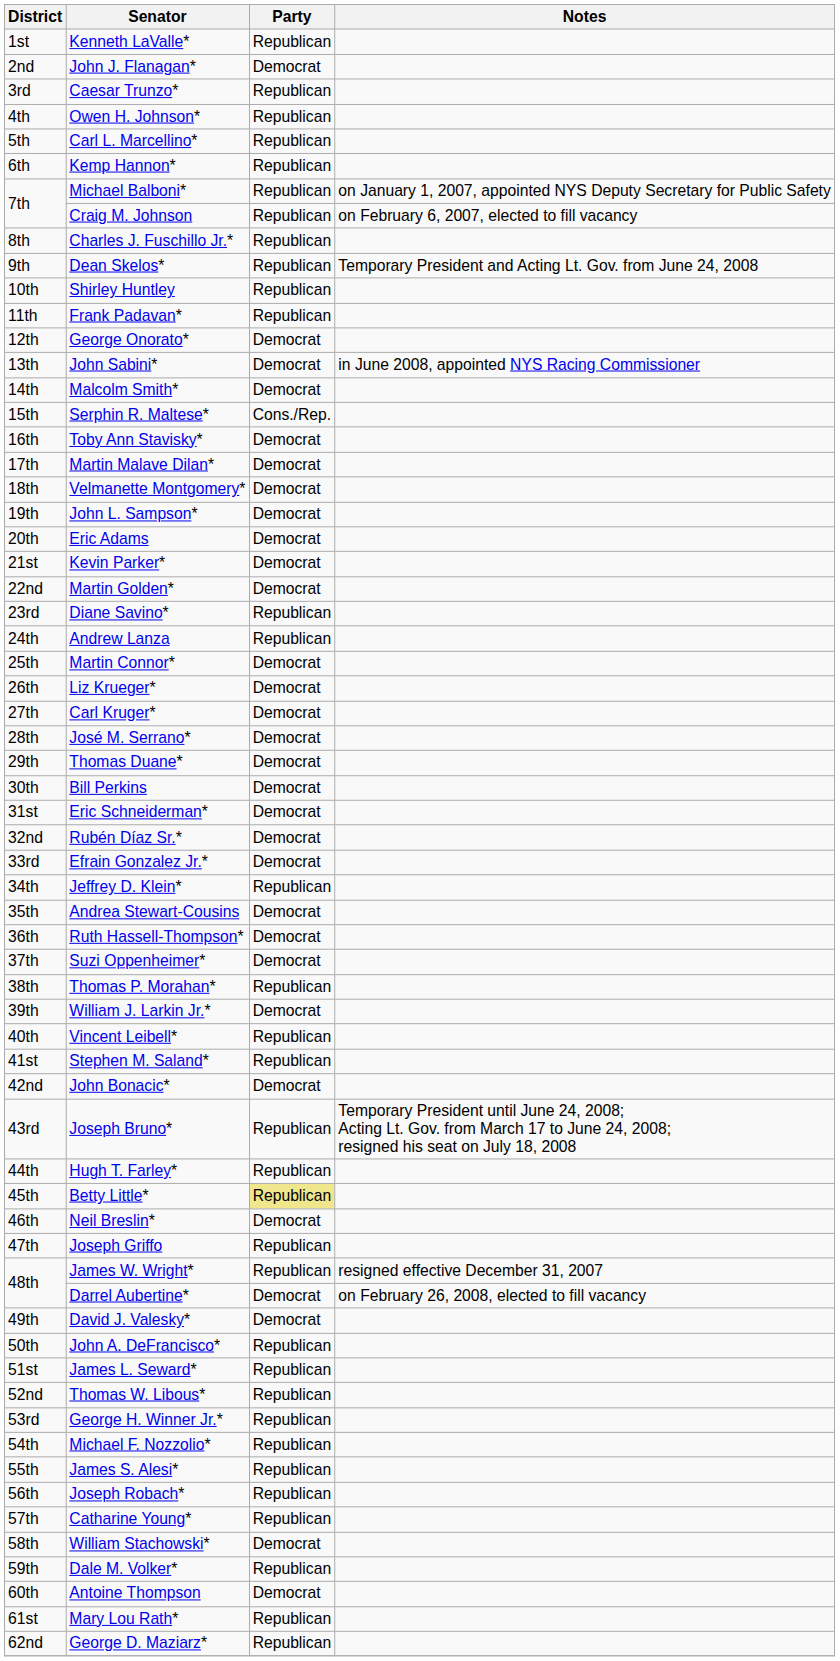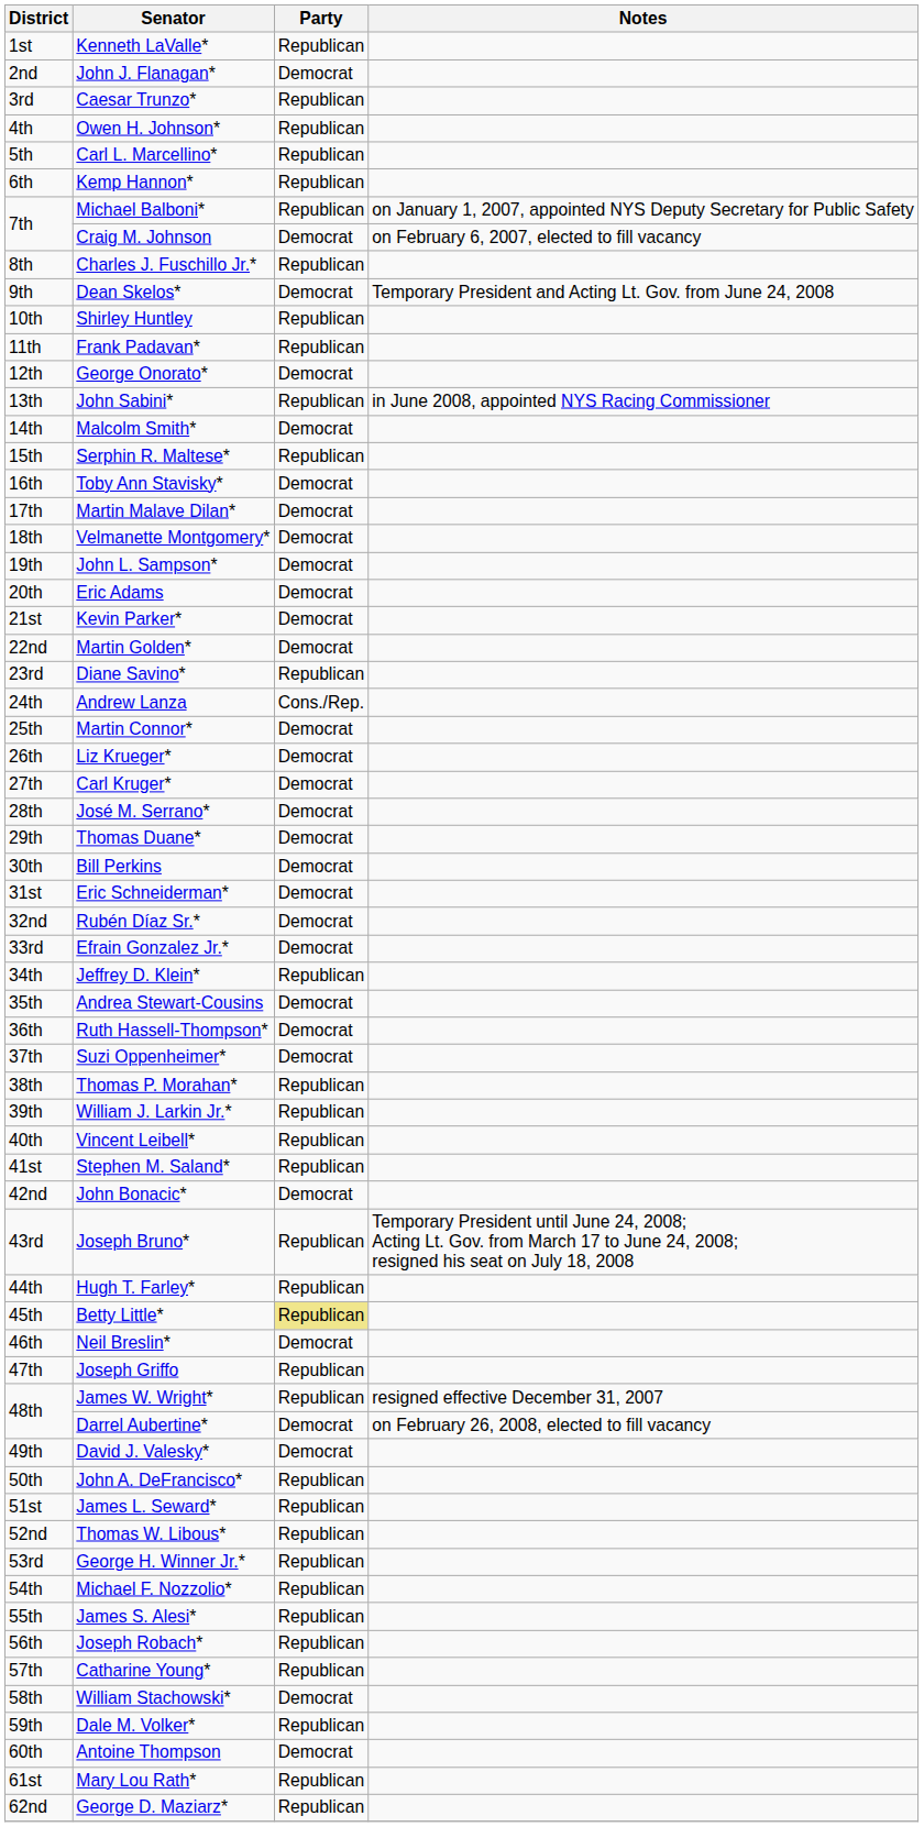 <table class=wikitable>
 <tr>
 <th>District</th>
 <th>Senator</th>
 <th>Party</th>
 <th>Notes</th>
 </tr>
 <tr>
 <td>1st</td>
 <td><a href='#'>Kenneth LaValle</a>*</td>
 <td>Republican</td>
 <td></td>
 </tr>
 <tr>
 <td>2nd</td>
 <td><a href='#'>John J. Flanagan</a>*</td>
 <td>Democrat</td>
 <td></td>
 </tr>
 <tr>
 <td>3rd</td>
 <td><a href='#'>Caesar Trunzo</a>*</td>
 <td>Republican</td>
 <td></td>
 </tr>
 <tr>
 <td>4th</td>
 <td><a href='#'>Owen H. Johnson</a>*</td>
 <td>Republican</td>
 <td></td>
 </tr>
 <tr>
 <td>5th</td>
 <td><a href='#'>Carl L. Marcellino</a>*</td>
 <td>Republican</td>
 <td></td>
 </tr>
 <tr>
 <td>6th</td>
 <td><a href='#'>Kemp Hannon</a>*</td>
 <td>Republican</td>
 <td></td>
 </tr>
 <tr>
 <td rowspan="2">7th</td>
 <td><a href='#'>Michael Balboni</a>*</td>
 <td>Republican</td>
 <td>on January 1, 2007, appointed NYS Deputy Secretary for Public Safety</td>
 </tr>
 <tr>
 <td><a href='#'>Craig M. Johnson</a></td>
-<td>Republican</td>
+<td>Democrat</td>
 <td>on February 6, 2007, elected to fill vacancy</td>
 </tr>
 <tr>
 <td>8th</td>
 <td><a href='#'>Charles J. Fuschillo Jr.</a>*</td>
 <td>Republican</td>
 <td></td>
 </tr>
 <tr>
 <td>9th</td>
 <td><a href='#'>Dean Skelos</a>*</td>
-<td>Republican</td>
+<td>Democrat</td>
 <td>Temporary President and Acting Lt. Gov. from June 24, 2008</td>
 </tr>
 <tr>
 <td>10th</td>
 <td><a href='#'>Shirley Huntley</a></td>
 <td>Republican</td>
 <td></td>
 </tr>
 <tr>
 <td>11th</td>
 <td><a href='#'>Frank Padavan</a>*</td>
 <td>Republican</td>
 <td></td>
 </tr>
 <tr>
 <td>12th</td>
 <td><a href='#'>George Onorato</a>*</td>
 <td>Democrat</td>
 <td></td>
 </tr>
 <tr>
 <td>13th</td>
 <td><a href='#'>John Sabini</a>*</td>
-<td>Democrat</td>
+<td>Republican</td>
 <td>in June 2008, appointed <a href='#'>NYS Racing Commissioner</a></td>
 </tr>
 <tr>
 <td>14th</td>
 <td><a href='#'>Malcolm Smith</a>*</td>
 <td>Democrat</td>
 <td></td>
 </tr>
 <tr>
 <td>15th</td>
 <td><a href='#'>Serphin R. Maltese</a>*</td>
-<td>Cons./Rep.</td>
+<td>Republican</td>
 <td></td>
 </tr>
 <tr>
 <td>16th</td>
 <td><a href='#'>Toby Ann Stavisky</a>*</td>
 <td>Democrat</td>
 <td></td>
 </tr>
 <tr>
 <td>17th</td>
 <td><a href='#'>Martin Malave Dilan</a>*</td>
 <td>Democrat</td>
 <td></td>
 </tr>
 <tr>
 <td>18th</td>
 <td><a href='#'>Velmanette Montgomery</a>*</td>
 <td>Democrat</td>
 <td></td>
 </tr>
 <tr>
 <td>19th</td>
 <td><a href='#'>John L. Sampson</a>*</td>
 <td>Democrat</td>
 <td></td>
 </tr>
 <tr>
 <td>20th</td>
 <td><a href='#'>Eric Adams</a></td>
 <td>Democrat</td>
 <td></td>
 </tr>
 <tr>
 <td>21st</td>
 <td><a href='#'>Kevin Parker</a>*</td>
 <td>Democrat</td>
 <td></td>
 </tr>
 <tr>
 <td>22nd</td>
 <td><a href='#'>Martin Golden</a>*</td>
 <td>Democrat</td>
 <td></td>
 </tr>
 <tr>
 <td>23rd</td>
 <td><a href='#'>Diane Savino</a>*</td>
 <td>Republican</td>
 <td></td>
 </tr>
 <tr>
 <td>24th</td>
 <td><a href='#'>Andrew Lanza</a></td>
-<td>Republican</td>
+<td>Cons./Rep.</td>
 <td></td>
 </tr>
 <tr>
 <td>25th</td>
 <td><a href='#'>Martin Connor</a>*</td>
 <td>Democrat</td>
 <td></td>
 </tr>
 <tr>
 <td>26th</td>
 <td><a href='#'>Liz Krueger</a>*</td>
 <td>Democrat</td>
 <td></td>
 </tr>
 <tr>
 <td>27th</td>
 <td><a href='#'>Carl Kruger</a>*</td>
 <td>Democrat</td>
 <td></td>
 </tr>
 <tr>
 <td>28th</td>
 <td><a href='#'>José M. Serrano</a>*</td>
 <td>Democrat</td>
 <td></td>
 </tr>
 <tr>
 <td>29th</td>
 <td><a href='#'>Thomas Duane</a>*</td>
 <td>Democrat</td>
 <td></td>
 </tr>
 <tr>
 <td>30th</td>
 <td><a href='#'>Bill Perkins</a></td>
 <td>Democrat</td>
 <td></td>
 </tr>
 <tr>
 <td>31st</td>
 <td><a href='#'>Eric Schneiderman</a>*</td>
 <td>Democrat</td>
 <td></td>
 </tr>
 <tr>
 <td>32nd</td>
 <td><a href='#'>Rubén Díaz Sr.</a>*</td>
 <td>Democrat</td>
 <td></td>
 </tr>
 <tr>
 <td>33rd</td>
 <td><a href='#'>Efrain Gonzalez Jr.</a>*</td>
 <td>Democrat</td>
 <td></td>
 </tr>
 <tr>
 <td>34th</td>
 <td><a href='#'>Jeffrey D. Klein</a>*</td>
 <td>Republican</td>
 <td></td>
 </tr>
 <tr>
 <td>35th</td>
 <td><a href='#'>Andrea Stewart-Cousins</a></td>
 <td>Democrat</td>
 <td></td>
 </tr>
 <tr>
 <td>36th</td>
 <td><a href='#'>Ruth Hassell-Thompson</a>*</td>
 <td>Democrat</td>
 <td></td>
 </tr>
 <tr>
 <td>37th</td>
 <td><a href='#'>Suzi Oppenheimer</a>*</td>
 <td>Democrat</td>
 <td></td>
 </tr>
 <tr>
 <td>38th</td>
 <td><a href='#'>Thomas P. Morahan</a>*</td>
 <td>Republican</td>
 <td></td>
 </tr>
 <tr>
 <td>39th</td>
 <td><a href='#'>William J. Larkin Jr.</a>*</td>
-<td>Democrat</td>
+<td>Republican</td>
 <td></td>
 </tr>
 <tr>
 <td>40th</td>
 <td><a href='#'>Vincent Leibell</a>*</td>
 <td>Republican</td>
 <td></td>
 </tr>
 <tr>
 <td>41st</td>
 <td><a href='#'>Stephen M. Saland</a>*</td>
 <td>Republican</td>
 <td></td>
 </tr>
 <tr>
 <td>42nd</td>
 <td><a href='#'>John Bonacic</a>*</td>
 <td>Democrat</td>
 <td></td>
 </tr>
 <tr>
 <td>43rd</td>
 <td><a href='#'>Joseph Bruno</a>*</td>
 <td>Republican</td>
 <td>Temporary President until June 24, 2008; <br>Acting Lt. Gov. from March 17 to June 24, 2008; <br>resigned his seat on July 18, 2008</td>
 </tr>
 <tr>
 <td>44th</td>
 <td><a href='#'>Hugh T. Farley</a>*</td>
 <td>Republican</td>
 <td></td>
 </tr>
 <tr>
 <td>45th</td>
 <td><a href='#'>Betty Little</a>*</td>
 <td style="background: khaki;">Republican</td>
 <td></td>
 </tr>
 <tr>
 <td>46th</td>
 <td><a href='#'>Neil Breslin</a>*</td>
 <td>Democrat</td>
 <td></td>
 </tr>
 <tr>
 <td>47th</td>
 <td><a href='#'>Joseph Griffo</a></td>
 <td>Republican</td>
 <td></td>
 </tr>
 <tr>
 <td rowspan="2">48th</td>
 <td><a href='#'>James W. Wright</a>*</td>
 <td>Republican</td>
 <td>resigned effective December 31, 2007</td>
 </tr>
 <tr>
 <td><a href='#'>Darrel Aubertine</a>*</td>
 <td>Democrat</td>
 <td>on February 26, 2008, elected to fill vacancy</td>
 </tr>
 <tr>
 <td>49th</td>
 <td><a href='#'>David J. Valesky</a>*</td>
 <td>Democrat</td>
 <td></td>
 </tr>
 <tr>
 <td>50th</td>
 <td><a href='#'>John A. DeFrancisco</a>*</td>
 <td>Republican</td>
 <td></td>
 </tr>
 <tr>
 <td>51st</td>
 <td><a href='#'>James L. Seward</a>*</td>
 <td>Republican</td>
 <td></td>
 </tr>
 <tr>
 <td>52nd</td>
 <td><a href='#'>Thomas W. Libous</a>*</td>
 <td>Republican</td>
 <td></td>
 </tr>
 <tr>
 <td>53rd</td>
 <td><a href='#'>George H. Winner Jr.</a>*</td>
 <td>Republican</td>
 <td></td>
 </tr>
 <tr>
 <td>54th</td>
 <td><a href='#'>Michael F. Nozzolio</a>*</td>
 <td>Republican</td>
 <td></td>
 </tr>
 <tr>
 <td>55th</td>
 <td><a href='#'>James S. Alesi</a>*</td>
 <td>Republican</td>
 <td></td>
 </tr>
 <tr>
 <td>56th</td>
 <td><a href='#'>Joseph Robach</a>*</td>
 <td>Republican</td>
 <td></td>
 </tr>
 <tr>
 <td>57th</td>
 <td><a href='#'>Catharine Young</a>*</td>
 <td>Republican</td>
 <td></td>
 </tr>
 <tr>
 <td>58th</td>
 <td><a href='#'>William Stachowski</a>*</td>
 <td>Democrat</td>
 <td></td>
 </tr>
 <tr>
 <td>59th</td>
 <td><a href='#'>Dale M. Volker</a>*</td>
 <td>Republican</td>
 <td></td>
 </tr>
 <tr>
 <td>60th</td>
 <td><a href='#'>Antoine Thompson</a></td>
 <td>Democrat</td>
 <td></td>
 </tr>
 <tr>
 <td>61st</td>
 <td><a href='#'>Mary Lou Rath</a>*</td>
 <td>Republican</td>
 <td></td>
 </tr>
 <tr>
 <td>62nd</td>
 <td><a href='#'>George D. Maziarz</a>*</td>
 <td>Republican</td>
 <td></td>
 </tr>
 <tr>
 </tr>
 </table>
